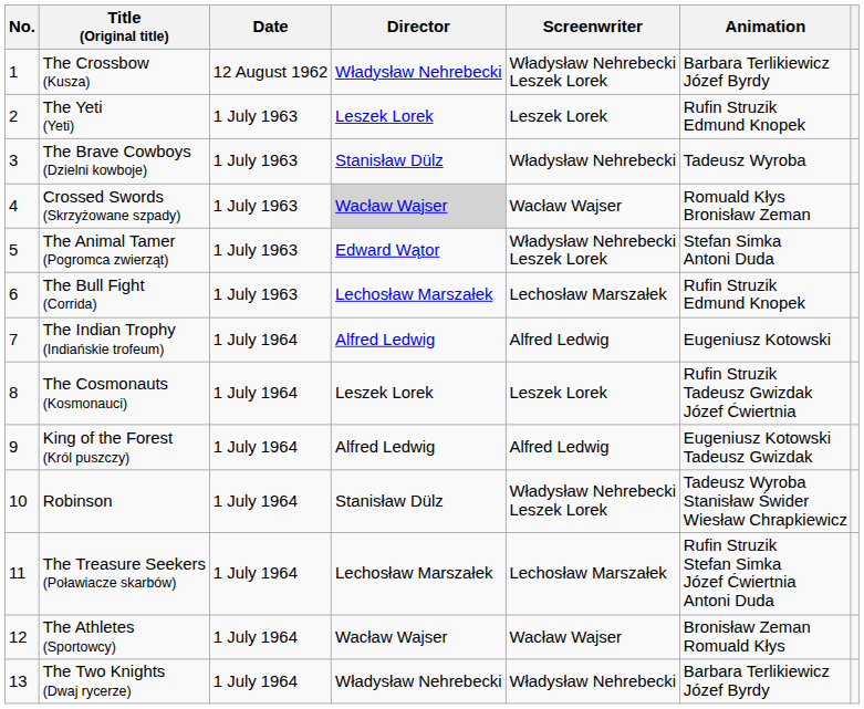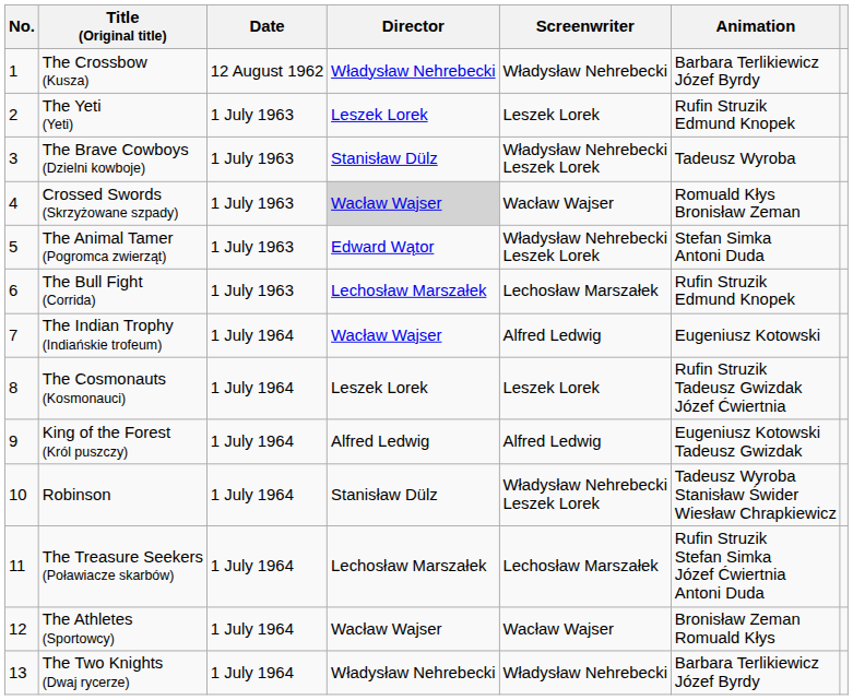 <table class="wikitable plainrowheaders sortable">
 <tr>
 <th scope="col">No.</th>
 <th scope="col">Title<br><small>(Original title)</small></th>
 <th scope="col" class="unsortable">Date</th>
 <th scope="col">Director</th>
 <th scope="col">Screenwriter</th>
 <th scope="col">Animation</th>
 <th scope="col" class="unsortable"></th>
 </tr>
 <tr>
 <td>1</td>
 <td>The Crossbow<br><small>(Kusza)</small></td>
 <td>12 August 1962</td>
 <td><a href='#'>Władysław Nehrebecki</a></td>
-<td>Władysław Nehrebecki<br>Leszek Lorek</td>
+<td>Władysław Nehrebecki</td>
 <td>Barbara Terlikiewicz<br>Józef Byrdy</td>
 <td></td>
 </tr>
 <tr>
 <td>2</td>
 <td>The Yeti<br><small>(Yeti)</small></td>
 <td>1 July 1963</td>
 <td><a href='#'>Leszek Lorek</a></td>
 <td>Leszek Lorek</td>
 <td>Rufin Struzik<br>Edmund Knopek</td>
 <td></td>
 </tr>
 <tr>
 <td>3</td>
 <td>The Brave Cowboys<br><small>(Dzielni kowboje)</small></td>
 <td>1 July 1963</td>
 <td><a href='#'>Stanisław Dülz</a></td>
-<td>Władysław Nehrebecki</td>
+<td>Władysław Nehrebecki<br>Leszek Lorek</td>
 <td>Tadeusz Wyroba</td>
 <td></td>
 </tr>
 <tr>
 <td>4</td>
 <td>Crossed Swords<br><small>(Skrzyżowane szpady)</small></td>
 <td>1 July 1963</td>
 <td style="background: lightgrey;"><a href='#'>Wacław Wajser</a></td>
 <td>Wacław Wajser</td>
 <td>Romuald Kłys<br>Bronisław Zeman</td>
 <td></td>
 </tr>
 <tr>
 <td>5</td>
 <td>The Animal Tamer<br><small>(Pogromca zwierząt)</small></td>
 <td>1 July 1963</td>
 <td><a href='#'>Edward Wątor</a></td>
 <td>Władysław Nehrebecki<br>Leszek Lorek</td>
 <td>Stefan Simka<br>Antoni Duda</td>
 <td></td>
 </tr>
 <tr>
 <td>6</td>
 <td>The Bull Fight<br><small>(Corrida)</small></td>
 <td>1 July 1963</td>
 <td><a href='#'>Lechosław Marszałek</a></td>
 <td>Lechosław Marszałek</td>
 <td>Rufin Struzik<br>Edmund Knopek</td>
 <td></td>
 </tr>
 <tr>
 <td>7</td>
 <td>The Indian Trophy<br><small>(Indiańskie trofeum)</small></td>
 <td>1 July 1964</td>
-<td><a href='#'>Alfred Ledwig</a></td>
+<td><a href='#'>Wacław Wajser</a></td>
 <td>Alfred Ledwig</td>
 <td>Eugeniusz Kotowski</td>
 <td></td>
 </tr>
 <tr>
 <td>8</td>
 <td>The Cosmonauts<br><small>(Kosmonauci)</small></td>
 <td>1 July 1964</td>
 <td>Leszek Lorek</td>
 <td>Leszek Lorek</td>
 <td>Rufin Struzik<br>Tadeusz Gwizdak<br>Józef Ćwiertnia</td>
 <td></td>
 </tr>
 <tr>
 <td>9</td>
 <td>King of the Forest<br><small>(Król puszczy)</small></td>
 <td>1 July 1964</td>
 <td>Alfred Ledwig</td>
 <td>Alfred Ledwig</td>
 <td>Eugeniusz Kotowski<br>Tadeusz Gwizdak</td>
 <td></td>
 </tr>
 <tr>
 <td>10</td>
 <td>Robinson</td>
 <td>1 July 1964</td>
 <td>Stanisław Dülz</td>
 <td>Władysław Nehrebecki<br>Leszek Lorek</td>
 <td>Tadeusz Wyroba<br>Stanisław Świder<br>Wiesław Chrapkiewicz</td>
 <td></td>
 </tr>
 <tr>
 <td>11</td>
 <td>The Treasure Seekers<br><small>(Poławiacze skarbów)</small></td>
 <td>1 July 1964</td>
 <td>Lechosław Marszałek</td>
 <td>Lechosław Marszałek</td>
 <td>Rufin Struzik<br>Stefan Simka<br>Józef Ćwiertnia<br>Antoni Duda</td>
 <td></td>
 </tr>
 <tr>
 <td>12</td>
 <td>The Athletes<br><small>(Sportowcy)</small></td>
 <td>1 July 1964</td>
 <td>Wacław Wajser</td>
 <td>Wacław Wajser</td>
 <td>Bronisław Zeman<br>Romuald Kłys</td>
 <td></td>
 </tr>
 <tr>
 <td>13</td>
 <td>The Two Knights<br><small>(Dwaj rycerze)</small></td>
 <td>1 July 1964</td>
 <td>Władysław Nehrebecki</td>
 <td>Władysław Nehrebecki</td>
 <td>Barbara Terlikiewicz<br>Józef Byrdy</td>
 <td></td>
 </tr>
 </table>
